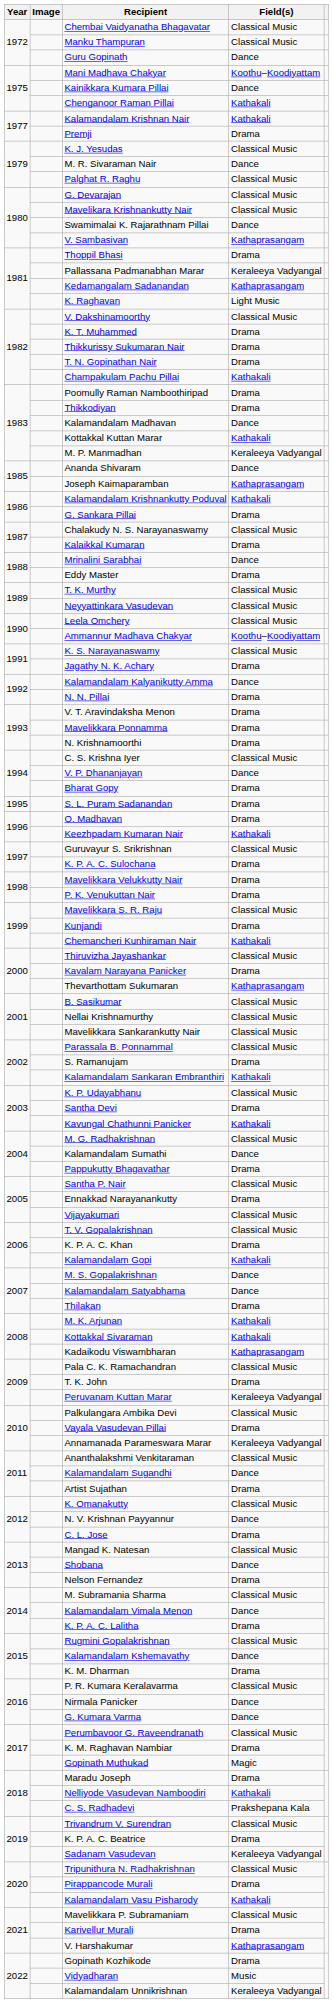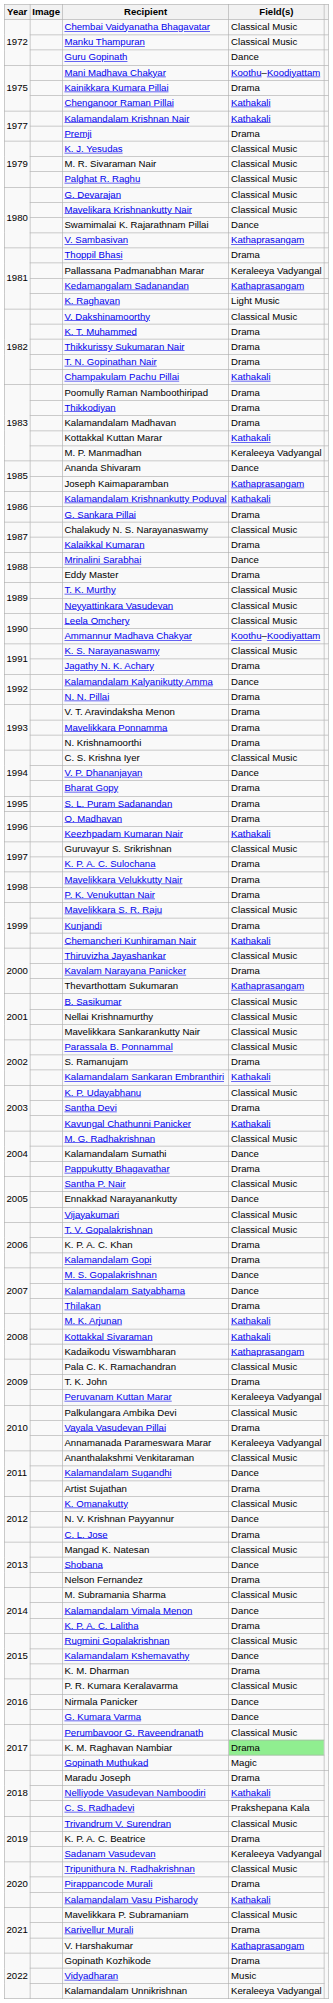 <table class="wikitable plainrowheaders sortable">
 <tr>
 <th scope="col">Year</th>
 <th scope="col" class="unsortable">Image</th>
 <th scope="col">Recipient</th>
 <th scope="col">Field(s)</th>
 <th scope="col" class="unsortable"></th>
 </tr>
 <tr>
 <td rowspan = 3>1972</td>
 <td></td>
 <td><a href='#'>Chembai Vaidyanatha Bhagavatar</a></td>
 <td>Classical Music</td>
 <td></td>
 </tr>
 <tr>
 <td></td>
 <td><a href='#'>Manku Thampuran</a></td>
 <td>Classical Music</td>
 <td></td>
 </tr>
 <tr>
 <td></td>
 <td><a href='#'>Guru Gopinath</a></td>
 <td>Dance</td>
 <td></td>
 </tr>
 <tr>
 <td rowspan = 3>1975</td>
 <td></td>
 <td><a href='#'>Mani Madhava Chakyar</a></td>
 <td><a href='#'>Koothu</a>–<a href='#'>Koodiyattam</a></td>
 <td></td>
 </tr>
 <tr>
 <td></td>
 <td><a href='#'>Kainikkara Kumara Pillai</a></td>
-<td>Dance</td>
+<td>Drama</td>
 <td></td>
 </tr>
 <tr>
 <td></td>
 <td><a href='#'>Chenganoor Raman Pillai</a></td>
 <td><a href='#'>Kathakali</a></td>
 <td></td>
 </tr>
 <tr>
 <td rowspan = 2>1977</td>
 <td></td>
 <td><a href='#'>Kalamandalam Krishnan Nair</a></td>
 <td><a href='#'>Kathakali</a></td>
 <td></td>
 </tr>
 <tr>
 <td></td>
 <td><a href='#'>Premji</a></td>
 <td>Drama</td>
 <td></td>
 </tr>
 <tr>
 <td rowspan = 3>1979</td>
 <td></td>
 <td><a href='#'>K. J. Yesudas</a></td>
 <td>Classical Music</td>
 <td></td>
 </tr>
 <tr>
 <td></td>
 <td>M. R. Sivaraman Nair</td>
-<td>Dance</td>
+<td>Classical Music</td>
 <td></td>
 </tr>
 <tr>
 <td></td>
 <td><a href='#'>Palghat R. Raghu</a></td>
 <td>Classical Music</td>
 <td></td>
 </tr>
 <tr>
 <td rowspan = 4>1980</td>
 <td></td>
 <td><a href='#'>G. Devarajan</a></td>
 <td>Classical Music</td>
 <td></td>
 </tr>
 <tr>
 <td></td>
 <td><a href='#'>Mavelikara Krishnankutty Nair</a></td>
 <td>Classical Music</td>
 <td></td>
 </tr>
 <tr>
 <td></td>
 <td>Swamimalai K. Rajarathnam Pillai</td>
 <td>Dance</td>
 <td></td>
 </tr>
 <tr>
 <td></td>
 <td><a href='#'>V. Sambasivan</a></td>
 <td><a href='#'>Kathaprasangam</a></td>
 <td></td>
 </tr>
 <tr>
 <td rowspan = 4>1981</td>
 <td></td>
 <td><a href='#'>Thoppil Bhasi</a></td>
 <td>Drama</td>
 <td></td>
 </tr>
 <tr>
 <td></td>
 <td>Pallassana Padmanabhan Marar</td>
 <td>Keraleeya Vadyangal</td>
 <td></td>
 </tr>
 <tr>
 <td></td>
 <td><a href='#'>Kedamangalam Sadanandan</a></td>
 <td><a href='#'>Kathaprasangam</a></td>
 <td></td>
 </tr>
 <tr>
 <td></td>
 <td><a href='#'>K. Raghavan</a></td>
 <td>Light Music</td>
 <td></td>
 </tr>
 <tr>
 <td rowspan = 5>1982</td>
 <td></td>
 <td><a href='#'>V. Dakshinamoorthy</a></td>
 <td>Classical Music</td>
 <td></td>
 </tr>
 <tr>
 <td></td>
 <td><a href='#'>K. T. Muhammed</a></td>
 <td>Drama</td>
 <td></td>
 </tr>
 <tr>
 <td></td>
 <td><a href='#'>Thikkurissy Sukumaran Nair</a></td>
 <td>Drama</td>
 <td></td>
 </tr>
 <tr>
 <td></td>
 <td><a href='#'>T. N. Gopinathan Nair</a></td>
 <td>Drama</td>
 <td></td>
 </tr>
 <tr>
 <td></td>
 <td><a href='#'>Champakulam Pachu Pillai</a></td>
 <td><a href='#'>Kathakali</a></td>
 <td></td>
 </tr>
 <tr>
 <td rowspan = 5>1983</td>
 <td></td>
 <td>Poomully Raman Namboothiripad</td>
 <td>Drama</td>
 <td></td>
 </tr>
 <tr>
 <td></td>
 <td><a href='#'>Thikkodiyan</a></td>
 <td>Drama</td>
 <td></td>
 </tr>
 <tr>
 <td></td>
 <td>Kalamandalam Madhavan</td>
-<td>Dance</td>
+<td>Drama</td>
 <td></td>
 </tr>
 <tr>
 <td></td>
 <td>Kottakkal Kuttan Marar</td>
 <td><a href='#'>Kathakali</a></td>
 <td></td>
 </tr>
 <tr>
 <td></td>
 <td>M. P. Manmadhan</td>
 <td>Keraleeya Vadyangal</td>
 <td></td>
 </tr>
 <tr>
 <td rowspan = 2>1985</td>
 <td></td>
 <td>Ananda Shivaram</td>
 <td>Dance</td>
 <td></td>
 </tr>
 <tr>
 <td></td>
 <td>Joseph Kaimaparamban</td>
 <td><a href='#'>Kathaprasangam</a></td>
 <td></td>
 </tr>
 <tr>
 <td rowspan = 2>1986</td>
 <td></td>
 <td><a href='#'>Kalamandalam Krishnankutty Poduval</a></td>
 <td><a href='#'>Kathakali</a></td>
 <td></td>
 </tr>
 <tr>
 <td></td>
 <td><a href='#'>G. Sankara Pillai</a></td>
 <td>Drama</td>
 <td></td>
 </tr>
 <tr>
 <td rowspan = 2>1987</td>
 <td></td>
 <td>Chalakudy N. S. Narayanaswamy</td>
 <td>Classical Music</td>
 <td></td>
 </tr>
 <tr>
 <td></td>
 <td><a href='#'>Kalaikkal Kumaran</a></td>
 <td>Drama</td>
 <td></td>
 </tr>
 <tr>
 <td rowspan = 2>1988</td>
 <td></td>
 <td><a href='#'>Mrinalini Sarabhai</a></td>
 <td>Dance</td>
 <td></td>
 </tr>
 <tr>
 <td></td>
 <td>Eddy Master</td>
 <td>Drama</td>
 <td></td>
 </tr>
 <tr>
 <td rowspan = 2>1989</td>
 <td></td>
 <td><a href='#'>T. K. Murthy</a></td>
 <td>Classical Music</td>
 <td></td>
 </tr>
 <tr>
 <td></td>
 <td><a href='#'>Neyyattinkara Vasudevan</a></td>
 <td>Classical Music</td>
 <td></td>
 </tr>
 <tr>
 <td rowspan = 2>1990</td>
 <td></td>
 <td><a href='#'>Leela Omchery</a></td>
 <td>Classical Music</td>
 <td></td>
 </tr>
 <tr>
 <td></td>
 <td><a href='#'>Ammannur Madhava Chakyar</a></td>
 <td><a href='#'>Koothu</a>–<a href='#'>Koodiyattam</a></td>
 <td></td>
 </tr>
 <tr>
 <td rowspan = 2>1991</td>
 <td></td>
 <td><a href='#'>K. S. Narayanaswamy</a></td>
 <td>Classical Music</td>
 <td></td>
 </tr>
 <tr>
 <td></td>
 <td><a href='#'>Jagathy N. K. Achary</a></td>
 <td>Drama</td>
 <td></td>
 </tr>
 <tr>
 <td rowspan = 2>1992</td>
 <td></td>
 <td><a href='#'>Kalamandalam Kalyanikutty Amma</a></td>
 <td>Dance</td>
 <td></td>
 </tr>
 <tr>
 <td></td>
 <td><a href='#'>N. N. Pillai</a></td>
 <td>Drama</td>
 <td></td>
 </tr>
 <tr>
 <td rowspan = 3>1993</td>
 <td></td>
 <td>V. T. Aravindaksha Menon</td>
 <td>Drama</td>
 <td></td>
 </tr>
 <tr>
 <td></td>
 <td><a href='#'>Mavelikkara Ponnamma</a></td>
 <td>Drama</td>
 <td></td>
 </tr>
 <tr>
 <td></td>
 <td>N. Krishnamoorthi</td>
 <td>Drama</td>
 <td></td>
 </tr>
 <tr>
 <td rowspan = 3>1994</td>
 <td></td>
 <td>C. S. Krishna Iyer</td>
 <td>Classical Music</td>
 <td></td>
 </tr>
 <tr>
 <td></td>
 <td><a href='#'>V. P. Dhananjayan</a></td>
 <td>Dance</td>
 <td></td>
 </tr>
 <tr>
 <td></td>
 <td><a href='#'>Bharat Gopy</a></td>
 <td>Drama</td>
 <td></td>
 </tr>
 <tr>
 <td rowspan = 1>1995</td>
 <td></td>
 <td><a href='#'>S. L. Puram Sadanandan</a></td>
 <td>Drama</td>
 <td></td>
 </tr>
 <tr>
 <td rowspan = 2>1996</td>
 <td></td>
 <td><a href='#'>O. Madhavan</a></td>
 <td>Drama</td>
 <td></td>
 </tr>
 <tr>
 <td></td>
 <td><a href='#'>Keezhpadam Kumaran Nair</a></td>
 <td><a href='#'>Kathakali</a></td>
 <td></td>
 </tr>
 <tr>
 <td rowspan = 2>1997</td>
 <td></td>
 <td>Guruvayur S. Srikrishnan</td>
 <td>Classical Music</td>
 <td></td>
 </tr>
 <tr>
 <td></td>
 <td><a href='#'>K. P. A. C. Sulochana</a></td>
 <td>Drama</td>
 <td></td>
 </tr>
 <tr>
 <td rowspan = 2>1998</td>
 <td></td>
 <td><a href='#'>Mavelikkara Velukkutty Nair</a></td>
 <td>Drama</td>
 <td></td>
 </tr>
 <tr>
 <td></td>
 <td><a href='#'>P. K. Venukuttan Nair</a></td>
 <td>Drama</td>
 <td></td>
 </tr>
 <tr>
 <td rowspan = 3>1999</td>
 <td></td>
 <td><a href='#'>Mavelikkara S. R. Raju</a></td>
 <td>Classical Music</td>
 <td></td>
 </tr>
 <tr>
 <td></td>
 <td><a href='#'>Kunjandi</a></td>
 <td>Drama</td>
 <td></td>
 </tr>
 <tr>
 <td></td>
 <td><a href='#'>Chemancheri Kunhiraman Nair</a></td>
 <td><a href='#'>Kathakali</a></td>
 <td></td>
 </tr>
 <tr>
 <td rowspan = 3>2000</td>
 <td></td>
 <td><a href='#'>Thiruvizha Jayashankar</a></td>
 <td>Classical Music</td>
 <td></td>
 </tr>
 <tr>
 <td></td>
 <td><a href='#'>Kavalam Narayana Panicker</a></td>
 <td>Drama</td>
 <td></td>
 </tr>
 <tr>
 <td></td>
 <td>Thevarthottam Sukumaran</td>
 <td><a href='#'>Kathaprasangam</a></td>
 <td></td>
 </tr>
 <tr>
 <td rowspan = 3>2001</td>
 <td></td>
 <td><a href='#'>B. Sasikumar</a></td>
 <td>Classical Music</td>
 <td></td>
 </tr>
 <tr>
 <td></td>
 <td>Nellai Krishnamurthy</td>
 <td>Classical Music</td>
 <td></td>
 </tr>
 <tr>
 <td></td>
 <td>Mavelikkara Sankarankutty Nair</td>
 <td>Classical Music</td>
 <td></td>
 </tr>
 <tr>
 <td rowspan = 3>2002</td>
 <td></td>
 <td><a href='#'>Parassala B. Ponnammal</a></td>
 <td>Classical Music</td>
 <td></td>
 </tr>
 <tr>
 <td></td>
 <td>S. Ramanujam</td>
 <td>Drama</td>
 <td></td>
 </tr>
 <tr>
 <td></td>
 <td><a href='#'>Kalamandalam Sankaran Embranthiri</a></td>
 <td><a href='#'>Kathakali</a></td>
 <td></td>
 </tr>
 <tr>
 <td rowspan = 3>2003</td>
 <td></td>
 <td><a href='#'>K. P. Udayabhanu</a></td>
 <td>Classical Music</td>
 <td></td>
 </tr>
 <tr>
 <td></td>
 <td><a href='#'>Santha Devi</a></td>
 <td>Drama</td>
 <td></td>
 </tr>
 <tr>
 <td></td>
 <td><a href='#'>Kavungal Chathunni Panicker</a></td>
 <td><a href='#'>Kathakali</a></td>
 <td></td>
 </tr>
 <tr>
 <td rowspan = 3>2004</td>
 <td></td>
 <td><a href='#'>M. G. Radhakrishnan</a></td>
 <td>Classical Music</td>
 <td></td>
 </tr>
 <tr>
 <td></td>
 <td>Kalamandalam Sumathi</td>
 <td>Dance</td>
 <td></td>
 </tr>
 <tr>
 <td></td>
 <td><a href='#'>Pappukutty Bhagavathar</a></td>
 <td>Drama</td>
 <td></td>
 </tr>
 <tr>
 <td rowspan = 3>2005</td>
 <td></td>
 <td><a href='#'>Santha P. Nair</a></td>
 <td>Classical Music</td>
 <td></td>
 </tr>
 <tr>
 <td></td>
 <td>Ennakkad Narayanankutty</td>
-<td>Drama</td>
+<td>Dance</td>
 <td></td>
 </tr>
 <tr>
 <td></td>
 <td><a href='#'>Vijayakumari</a></td>
 <td>Classical Music</td>
 <td></td>
 </tr>
 <tr>
 <td rowspan = 3>2006</td>
 <td></td>
 <td><a href='#'>T. V. Gopalakrishnan</a></td>
 <td>Classical Music</td>
 <td></td>
 </tr>
 <tr>
 <td></td>
 <td>K. P. A. C. Khan</td>
 <td>Drama</td>
 <td></td>
 </tr>
 <tr>
 <td></td>
 <td><a href='#'>Kalamandalam Gopi</a></td>
-<td><a href='#'>Kathakali</a></td>
+<td>Drama</td>
 <td></td>
 </tr>
 <tr>
 <td rowspan = 3>2007</td>
 <td></td>
 <td><a href='#'>M. S. Gopalakrishnan</a></td>
 <td>Dance</td>
 <td></td>
 </tr>
 <tr>
 <td></td>
 <td><a href='#'>Kalamandalam Satyabhama</a></td>
 <td>Dance</td>
 <td></td>
 </tr>
 <tr>
 <td></td>
 <td><a href='#'>Thilakan</a></td>
 <td>Drama</td>
 <td></td>
 </tr>
 <tr>
 <td rowspan = 3>2008</td>
 <td></td>
 <td><a href='#'>M. K. Arjunan</a></td>
 <td><a href='#'>Kathakali</a></td>
 <td></td>
 </tr>
 <tr>
 <td></td>
 <td><a href='#'>Kottakkal Sivaraman</a></td>
 <td><a href='#'>Kathakali</a></td>
 <td></td>
 </tr>
 <tr>
 <td></td>
 <td>Kadaikodu Viswambharan</td>
 <td><a href='#'>Kathaprasangam</a></td>
 <td></td>
 </tr>
 <tr>
 <td rowspan = 3>2009</td>
 <td></td>
 <td>Pala C. K. Ramachandran</td>
 <td>Classical Music</td>
 <td></td>
 </tr>
 <tr>
 <td></td>
 <td>T. K. John</td>
 <td>Drama</td>
 <td></td>
 </tr>
 <tr>
 <td></td>
 <td><a href='#'>Peruvanam Kuttan Marar</a></td>
 <td>Keraleeya Vadyangal</td>
 <td></td>
 </tr>
 <tr>
 <td rowspan = 3>2010</td>
 <td></td>
 <td>Palkulangara Ambika Devi</td>
 <td>Classical Music</td>
 <td></td>
 </tr>
 <tr>
 <td></td>
 <td><a href='#'>Vayala Vasudevan Pillai</a></td>
 <td>Drama</td>
 <td></td>
 </tr>
 <tr>
 <td></td>
 <td>Annamanada Parameswara Marar</td>
 <td>Keraleeya Vadyangal</td>
 <td></td>
 </tr>
 <tr>
 <td rowspan = 3>2011</td>
 <td></td>
 <td>Ananthalakshmi Venkitaraman</td>
 <td>Classical Music</td>
 <td rowspan = 3></td>
 </tr>
 <tr>
 <td></td>
 <td><a href='#'>Kalamandalam Sugandhi</a></td>
 <td>Dance</td>
 </tr>
 <tr>
 <td></td>
 <td>Artist Sujathan</td>
 <td>Drama</td>
 </tr>
 <tr>
 <td rowspan = 3>2012</td>
 <td></td>
 <td><a href='#'>K. Omanakutty</a></td>
 <td>Classical Music</td>
 <td></td>
 </tr>
 <tr>
 <td></td>
 <td>N. V. Krishnan Payyannur</td>
 <td>Dance</td>
 <td></td>
 </tr>
 <tr>
 <td></td>
 <td><a href='#'>C. L. Jose</a></td>
 <td>Drama</td>
 <td></td>
 </tr>
 <tr>
 <td rowspan = 3>2013</td>
 <td></td>
 <td>Mangad K. Natesan</td>
 <td>Classical Music</td>
 <td></td>
 </tr>
 <tr>
 <td></td>
 <td><a href='#'>Shobana</a></td>
 <td>Dance</td>
 <td></td>
 </tr>
 <tr>
 <td></td>
 <td>Nelson Fernandez</td>
 <td>Drama</td>
 <td></td>
 </tr>
 <tr>
 <td rowspan = 3>2014</td>
 <td></td>
 <td>M. Subramania Sharma</td>
 <td>Classical Music</td>
 <td rowspan = 3></td>
 </tr>
 <tr>
 <td></td>
 <td><a href='#'>Kalamandalam Vimala Menon</a></td>
 <td>Dance</td>
 </tr>
 <tr>
 <td></td>
 <td><a href='#'>K. P. A. C. Lalitha</a></td>
 <td>Drama</td>
 </tr>
 <tr>
 <td rowspan = 3>2015</td>
 <td></td>
 <td><a href='#'>Rugmini Gopalakrishnan</a></td>
 <td>Classical Music</td>
 <td></td>
 </tr>
 <tr>
 <td></td>
 <td><a href='#'>Kalamandalam Kshemavathy</a></td>
 <td>Dance</td>
 <td></td>
 </tr>
 <tr>
 <td></td>
 <td>K. M. Dharman</td>
 <td>Drama</td>
 <td></td>
 </tr>
 <tr>
 <td rowspan = 3>2016</td>
 <td></td>
 <td>P. R. Kumara Keralavarma</td>
 <td>Classical Music</td>
 <td rowspan = 3></td>
 </tr>
 <tr>
 <td></td>
 <td>Nirmala Panicker</td>
 <td>Dance</td>
 </tr>
 <tr>
 <td></td>
 <td><a href='#'>G. Kumara Varma</a></td>
 <td>Dance</td>
 </tr>
 <tr>
 <td rowspan = 3>2017</td>
 <td></td>
 <td><a href='#'>Perumbavoor G. Raveendranath</a></td>
 <td>Classical Music</td>
 <td rowspan = 3></td>
 </tr>
 <tr>
 <td></td>
 <td>K. M. Raghavan Nambiar</td>
-<td>Drama</td>
+<td style="background: lightgreen;">Drama</td>
 </tr>
 <tr>
 <td></td>
 <td><a href='#'>Gopinath Muthukad</a></td>
 <td>Magic</td>
 </tr>
 <tr>
 <td rowspan = 3>2018</td>
 <td></td>
 <td>Maradu Joseph</td>
 <td>Drama</td>
 <td rowspan = 3></td>
 </tr>
 <tr>
 <td></td>
 <td><a href='#'>Nelliyode Vasudevan Namboodiri</a></td>
 <td><a href='#'>Kathakali</a></td>
 </tr>
 <tr>
 <td></td>
 <td><a href='#'>C. S. Radhadevi</a></td>
 <td>Prakshepana Kala</td>
 </tr>
 <tr>
 <td rowspan = 3>2019</td>
 <td></td>
 <td><a href='#'>Trivandrum V. Surendran</a></td>
 <td>Classical Music</td>
 <td rowspan = 3></td>
 </tr>
 <tr>
 <td></td>
 <td>K. P. A. C. Beatrice</td>
 <td>Drama</td>
 </tr>
 <tr>
 <td></td>
 <td><a href='#'>Sadanam Vasudevan</a></td>
 <td>Keraleeya Vadyangal</td>
 </tr>
 <tr>
 <td rowspan = 3>2020</td>
 <td></td>
 <td><a href='#'>Tripunithura N. Radhakrishnan</a></td>
 <td>Classical Music</td>
 <td rowspan = 3></td>
 </tr>
 <tr>
 <td></td>
 <td><a href='#'>Pirappancode Murali</a></td>
 <td>Drama</td>
 </tr>
 <tr>
 <td></td>
 <td><a href='#'>Kalamandalam Vasu Pisharody</a></td>
 <td><a href='#'>Kathakali</a></td>
 </tr>
 <tr>
 <td rowspan = 3>2021</td>
 <td></td>
 <td>Mavelikkara P. Subramaniam</td>
 <td>Classical Music</td>
 <td rowspan = 3></td>
 </tr>
 <tr>
 <td></td>
 <td><a href='#'>Karivellur Murali</a></td>
 <td>Drama</td>
 </tr>
 <tr>
 <td></td>
 <td>V. Harshakumar</td>
 <td><a href='#'>Kathaprasangam</a></td>
 </tr>
 <tr>
 <td rowspan = 3>2022</td>
 <td></td>
 <td>Gopinath Kozhikode</td>
 <td>Drama</td>
 <td rowspan = 3></td>
 </tr>
 <tr>
 <td></td>
 <td><a href='#'>Vidyadharan</a></td>
 <td>Music</td>
 </tr>
 <tr>
 <td></td>
 <td>Kalamandalam Unnikrishnan</td>
 <td>Keraleeya Vadyangal</td>
 </tr>
 </table>
